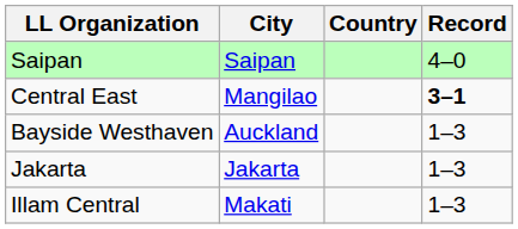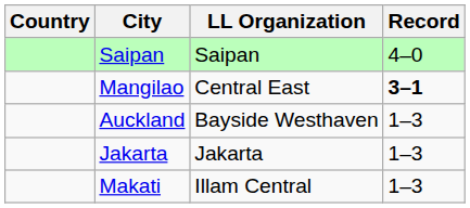 <table class="wikitable">
 <tr>
+<th>Country</th>
+<th>City</th>
 <th>LL Organization</th>
-<th>City</th>
-<th>Country</th>
 <th>Record</th>
 </tr>
 <tr style="background:#bfb;">
+<td><strong></strong></td>
+<td><a href='#'>Saipan</a></td>
 <td>Saipan</td>
-<td><a href='#'>Saipan</a></td>
-<td><strong></strong></td>
 <td>4–0</td>
 </tr>
 <tr>
+<td><strong></strong></td>
+<td><a href='#'>Mangilao</a></td>
 <td>Central East</td>
-<td><a href='#'>Mangilao</a></td>
-<td><strong></strong></td>
 <td><strong>3–1</strong></td>
 </tr>
 <tr>
+<td><strong></strong></td>
+<td><a href='#'>Auckland</a></td>
 <td>Bayside Westhaven</td>
-<td><a href='#'>Auckland</a></td>
-<td><strong></strong></td>
 <td>1–3</td>
 </tr>
 <tr>
+<td><strong></strong></td>
+<td><a href='#'>Jakarta</a></td>
 <td>Jakarta</td>
-<td><a href='#'>Jakarta</a></td>
-<td><strong></strong></td>
 <td>1–3</td>
 </tr>
 <tr>
+<td><strong></strong></td>
+<td><a href='#'>Makati</a></td>
 <td>Illam Central</td>
-<td><a href='#'>Makati</a></td>
-<td><strong></strong></td>
 <td>1–3</td>
 </tr>
 </table>
